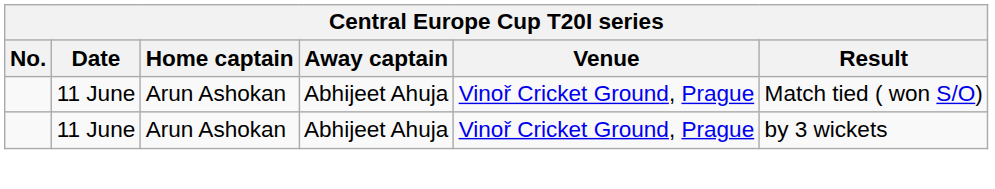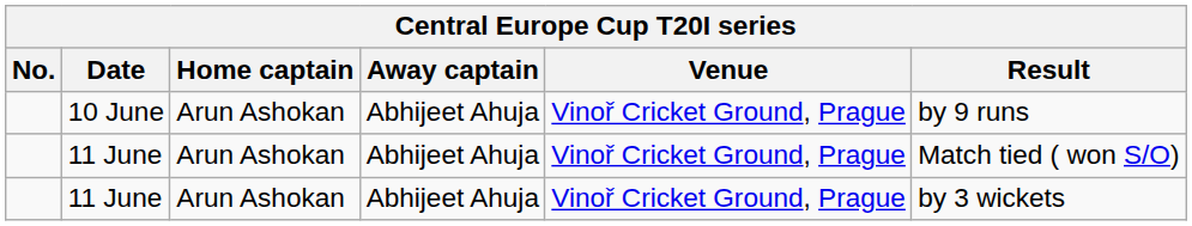 <table class="wikitable">
 <tr>
 <th colspan="6">Central Europe Cup T20I series</th>
 </tr>
 <tr>
 <th>No.</th>
 <th>Date</th>
 <th>Home captain</th>
 <th>Away captain</th>
 <th>Venue</th>
 <th>Result</th>
+</tr>
+<tr>
+<td></td>
+<td>10 June</td>
+<td>Arun Ashokan</td>
+<td>Abhijeet Ahuja</td>
+<td><a href='#'>Vinoř Cricket Ground</a>, <a href='#'>Prague</a></td>
+<td> by 9 runs</td>
 </tr>
 <tr>
 <td></td>
 <td>11 June</td>
 <td>Arun Ashokan</td>
 <td>Abhijeet Ahuja</td>
 <td><a href='#'>Vinoř Cricket Ground</a>, <a href='#'>Prague</a></td>
 <td>Match tied ( won <a href='#'>S/O</a>)</td>
 </tr>
 <tr>
 <td></td>
 <td>11 June</td>
 <td>Arun Ashokan</td>
 <td>Abhijeet Ahuja</td>
 <td><a href='#'>Vinoř Cricket Ground</a>, <a href='#'>Prague</a></td>
 <td> by 3 wickets</td>
 </tr>
 </table>
